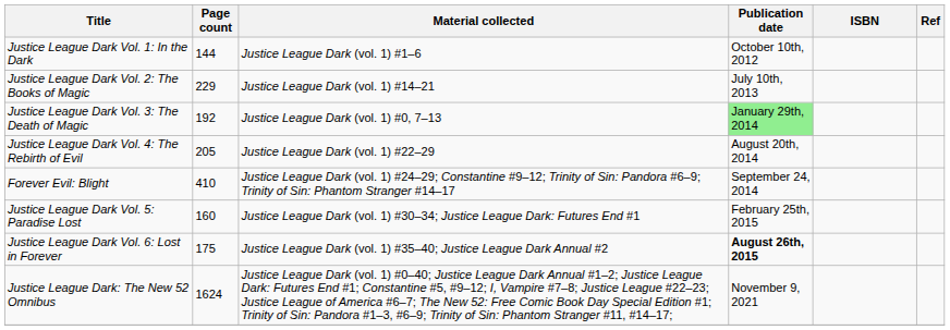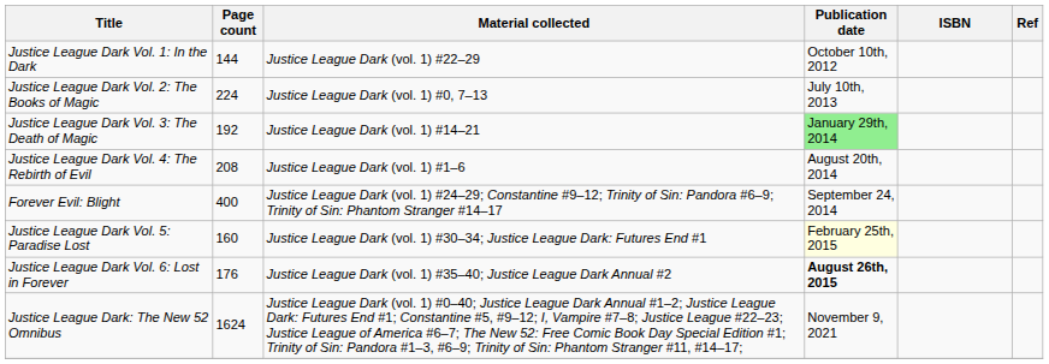 <table class="wikitable collapsible collapsed sortable" width=99%>
 <tr>
 <th scope="col" width="20%">Title</th>
 <th scope="col">Page count</th>
 <th scope="col">Material collected</th>
 <th scope="col" width="9%">Publication date</th>
 <th scope="col" width="11%" class=unsortable>ISBN</th>
 <th scope="col" width="3%" class=unsortable>Ref</th>
 </tr>
 <tr>
 <td scope "row"><em>Justice League Dark Vol. 1: In the Dark</em></td>
 <td>144</td>
-<td><em>Justice League Dark</em> (vol. 1) #1–6</td>
+<td><em>Justice League Dark</em> (vol. 1) #22–29</td>
 <td>October 10th, 2012</td>
 <td></td>
 <td></td>
 </tr>
 <tr>
 <td scope "row"><em>Justice League Dark Vol. 2: The Books of Magic</em></td>
-<td>229</td>
-<td><em>Justice League Dark</em> (vol. 1) #14–21</td>
+<td>224</td>
+<td><em>Justice League Dark</em> (vol. 1) #0, 7–13</td>
 <td>July 10th, 2013</td>
 <td></td>
 <td></td>
 </tr>
 <tr>
 <td scope "row"><em>Justice League Dark Vol. 3: The Death of Magic</em></td>
 <td>192</td>
-<td><em>Justice League Dark</em> (vol. 1) #0, 7–13</td>
+<td><em>Justice League Dark</em> (vol. 1) #14–21</td>
 <td style="background: lightgreen;">January 29th, 2014</td>
 <td></td>
 <td></td>
 </tr>
 <tr>
 <td scope "row"><em>Justice League Dark Vol. 4: The Rebirth of Evil</em></td>
-<td>205</td>
-<td><em>Justice League Dark</em> (vol. 1) #22–29</td>
+<td>208</td>
+<td><em>Justice League Dark</em> (vol. 1) #1–6</td>
 <td>August 20th, 2014</td>
 <td></td>
 <td></td>
 </tr>
 <tr>
 <td scope="row"><em>Forever Evil: Blight</em></td>
-<td>410</td>
+<td>400</td>
 <td><em>Justice League Dark</em> (vol. 1) #24–29; <em>Constantine</em> #9–12; <em>Trinity of Sin: Pandora</em> #6–9; <em>Trinity of Sin: Phantom Stranger</em> #14–17</td>
 <td>September 24, 2014</td>
 <td></td>
 <td></td>
 </tr>
 <tr>
 <td scope "row"><em>Justice League Dark Vol. 5: Paradise Lost</em></td>
 <td>160</td>
 <td><em>Justice League Dark</em> (vol. 1) #30–34; <em>Justice League Dark: Futures End</em> #1</td>
-<td>February 25th, 2015</td>
+<td style="background: lightyellow;">February 25th, 2015</td>
 <td></td>
 <td></td>
 </tr>
 <tr>
 <td scope "row"><em>Justice League Dark Vol. 6: Lost in Forever</em></td>
-<td>175</td>
+<td>176</td>
 <td><em>Justice League Dark</em> (vol. 1) #35–40; <em>Justice League Dark Annual</em> #2</td>
 <td><strong>August 26th, 2015</strong></td>
 <td></td>
 <td></td>
 </tr>
 <tr>
 <td scope "row"><em>Justice League Dark: The New 52 Omnibus</em></td>
 <td>1624</td>
 <td><em>Justice League Dark</em> (vol. 1) #0–40; <em>Justice League Dark Annual</em> #1–2; <em>Justice League Dark: Futures End</em> #1; <em>Constantine</em> #5, #9–12; <em>I, Vampire</em> #7–8; <em>Justice League</em> #22–23; <em>Justice League of America</em> #6–7; <em>The New 52: Free Comic Book Day Special Edition</em> #1; <em>Trinity of Sin: Pandora</em> #1–3, #6–9; <em>Trinity of Sin: Phantom Stranger</em> #11, #14–17;</td>
 <td>November 9, 2021</td>
 <td></td>
 <td></td>
 </tr>
 <tr>
 </tr>
 </table>
